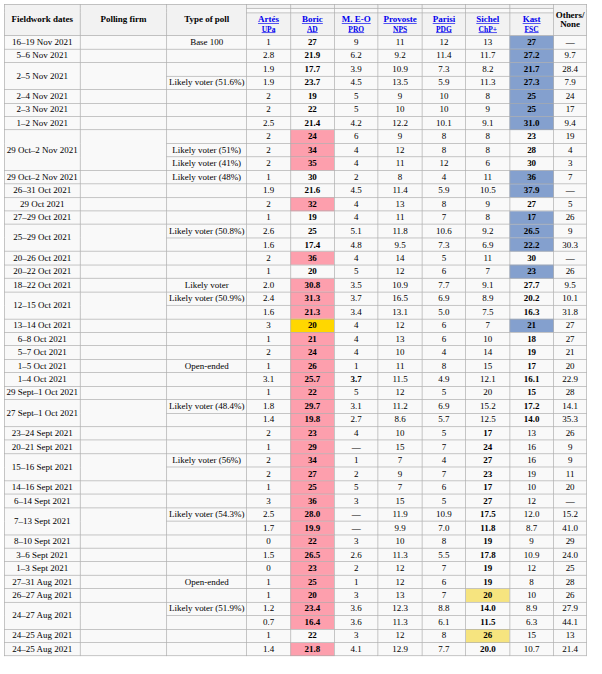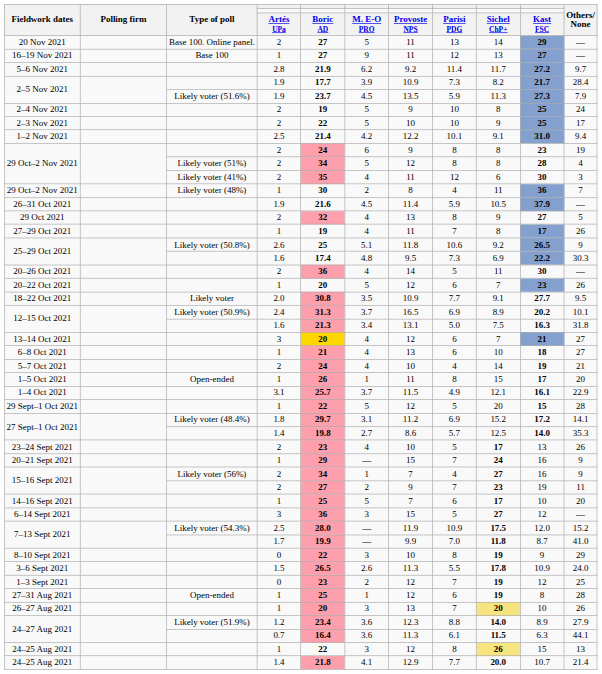 <table class="wikitable" style="text-align:center;font-size:85%;line-height:14px;">
 <tr bgcolor=lightgray>
 <th rowspan="3">Fieldwork dates</th>
 <th rowspan="3" style="width:125px;">Polling firm</th>
 <th rowspan="3">Type of poll</th>
 <th style="width:60px;"></th>
 <th style="width:60px;"></th>
 <th style="width:60px;"></th>
 <th style="width:60px;"></th>
 <th style="width:60px;"></th>
 <th style="width:60px;"></th>
 <th style="width:60px;"></th>
 <th rowspan="3">Others/<br>None</th>
 </tr>
 <tr>
 <td bgcolor=></td>
 <td bgcolor=></td>
 <td bgcolor=></td>
 <td bgcolor=></td>
 <td bgcolor=></td>
 <td bgcolor=></td>
 <td bgcolor=></td>
 </tr>
 <tr>
 <th><a href='#'>Artés</a><br><small><a href='#'>UPa</a></small></th>
 <th><a href='#'>Boric</a><br><small><a href='#'>AD</a></small></th>
 <th><a href='#'>M. E-O</a><br><small><a href='#'>PRO</a></small></th>
 <th><a href='#'>Provoste</a><br><small><a href='#'>NPS</a></small></th>
 <th><a href='#'>Parisi</a><br><small><a href='#'>PDG</a></small></th>
 <th><a href='#'>Sichel</a><br><small><a href='#'>ChP+</a></small></th>
 <th><a href='#'>Kast</a><br><small><a href='#'>FSC</a></small></th>
+</tr>
+<tr>
+<td>20 Nov 2021</td>
+<td></td>
+<td>Base 100. Online panel.</td>
+<td>2</td>
+<td><strong>27</strong></td>
+<td>5</td>
+<td>11</td>
+<td>13</td>
+<td>14</td>
+<td bgcolor="#84A0CE"><strong>29</strong></td>
+<td>—</td>
 </tr>
 <tr>
 <td>16–19 Nov 2021</td>
 <td></td>
 <td>Base 100</td>
 <td>1</td>
 <td><strong>27</strong></td>
 <td>9</td>
 <td>11</td>
 <td>12</td>
 <td>13</td>
 <td bgcolor="#84A0CE"><strong>27</strong></td>
 <td>—</td>
 </tr>
 <tr>
 <td>5–6 Nov 2021</td>
 <td></td>
 <td></td>
 <td>2.8</td>
 <td><strong>21.9</strong></td>
 <td>6.2</td>
 <td>9.2</td>
 <td>11.4</td>
 <td>11.7</td>
 <td bgcolor="#84A0CE"><strong>27.2</strong></td>
 <td>9.7</td>
 </tr>
 <tr>
 <td rowspan="2">2–5 Nov 2021</td>
 <td rowspan="2"></td>
 <td></td>
 <td>1.9</td>
 <td><strong>17.7</strong></td>
 <td>3.9</td>
 <td>10.9</td>
 <td>7.3</td>
 <td>8.2</td>
 <td bgcolor="#84A0CE"><strong>21.7</strong></td>
 <td>28.4</td>
 </tr>
 <tr>
 <td>Likely voter (51.6%)</td>
 <td>1.9</td>
 <td><strong>23.7</strong></td>
 <td>4.5</td>
 <td>13.5</td>
 <td>5.9</td>
 <td>11.3</td>
 <td bgcolor="#84A0CE"><strong>27.3</strong></td>
 <td>7.9</td>
 </tr>
 <tr>
 <td>2–4 Nov 2021</td>
 <td></td>
 <td></td>
 <td>2</td>
 <td><strong>19</strong></td>
 <td>5</td>
 <td>9</td>
 <td>10</td>
 <td>8</td>
 <td bgcolor="#84A0CE"><strong>25</strong></td>
 <td>24</td>
 </tr>
 <tr>
 <td>2–3 Nov 2021</td>
 <td></td>
 <td></td>
 <td>2</td>
 <td><strong>22</strong></td>
 <td>5</td>
 <td>10</td>
 <td>10</td>
 <td>9</td>
 <td bgcolor="#84A0CE"><strong>25</strong></td>
 <td>17</td>
 </tr>
 <tr>
 <td>1–2 Nov 2021</td>
 <td></td>
 <td></td>
 <td>2.5</td>
 <td><strong>21.4</strong></td>
 <td>4.2</td>
 <td>12.2</td>
 <td>10.1</td>
 <td>9.1</td>
 <td bgcolor="#84A0CE"><strong>31.0</strong></td>
 <td>9.4</td>
 </tr>
 <tr>
 <td rowspan="3">29 Oct–2 Nov 2021</td>
 <td rowspan="3"></td>
 <td></td>
 <td>2</td>
 <td bgcolor="#FD9FAD"><strong>24</strong></td>
 <td>6</td>
 <td>9</td>
 <td>8</td>
 <td>8</td>
 <td><strong>23</strong></td>
 <td>19</td>
 </tr>
 <tr>
 <td>Likely voter (51%)</td>
 <td>2</td>
 <td bgcolor="#FD9FAD"><strong>34</strong></td>
-<td>4</td>
+<td>5</td>
 <td>12</td>
 <td>8</td>
 <td>8</td>
 <td><strong>28</strong></td>
 <td>4</td>
 </tr>
 <tr>
 <td>Likely voter (41%)</td>
 <td>2</td>
 <td bgcolor="#FD9FAD"><strong>35</strong></td>
 <td>4</td>
 <td>11</td>
 <td>12</td>
 <td>6</td>
 <td><strong>30</strong></td>
 <td>3</td>
 </tr>
 <tr>
 <td>29 Oct–2 Nov 2021</td>
 <td></td>
 <td>Likely voter (48%)</td>
 <td>1</td>
 <td><strong>30</strong></td>
 <td>2</td>
 <td>8</td>
 <td>4</td>
 <td>11</td>
 <td bgcolor="#84A0CE"><strong>36</strong></td>
 <td>7</td>
 </tr>
 <tr>
 <td>26–31 Oct 2021</td>
 <td></td>
 <td></td>
 <td>1.9</td>
 <td><strong>21.6</strong></td>
 <td>4.5</td>
 <td>11.4</td>
 <td>5.9</td>
 <td>10.5</td>
 <td bgcolor="#84A0CE"><strong>37.9</strong></td>
 <td>—</td>
 </tr>
 <tr>
 <td>29 Oct 2021</td>
 <td></td>
 <td></td>
 <td>2</td>
 <td bgcolor="#FD9FAD"><strong>32</strong></td>
 <td>4</td>
 <td>13</td>
 <td>8</td>
 <td>9</td>
 <td><strong>27</strong></td>
 <td>5</td>
 </tr>
 <tr>
 <td>27–29 Oct 2021</td>
 <td></td>
 <td></td>
 <td>1</td>
 <td><strong>19</strong></td>
 <td>4</td>
 <td>11</td>
 <td>7</td>
 <td>8</td>
 <td bgcolor="#84A0CE"><strong>17</strong></td>
 <td>26</td>
 </tr>
 <tr>
 <td rowspan="2">25–29 Oct 2021</td>
 <td rowspan="2"></td>
 <td>Likely voter (50.8%)</td>
 <td>2.6</td>
 <td><strong>25</strong></td>
 <td>5.1</td>
 <td>11.8</td>
 <td>10.6</td>
 <td>9.2</td>
 <td bgcolor="#84A0CE"><strong>26.5</strong></td>
 <td>9</td>
 </tr>
 <tr>
 <td></td>
 <td>1.6</td>
 <td><strong>17.4</strong></td>
 <td>4.8</td>
 <td>9.5</td>
 <td>7.3</td>
 <td>6.9</td>
 <td bgcolor="#84A0CE"><strong>22.2</strong></td>
 <td>30.3</td>
 </tr>
 <tr>
 <td>20–26 Oct 2021</td>
 <td></td>
 <td></td>
 <td>2</td>
 <td bgcolor="#FD9FAD"><strong>36</strong></td>
 <td>4</td>
 <td>14</td>
 <td>5</td>
 <td>11</td>
 <td><strong>30</strong></td>
 <td>—</td>
 </tr>
 <tr>
 <td>20–22 Oct 2021</td>
 <td></td>
 <td></td>
 <td>1</td>
 <td><strong>20</strong></td>
 <td>5</td>
 <td>12</td>
 <td>6</td>
 <td>7</td>
 <td bgcolor="#84A0CE"><strong>23</strong></td>
 <td>26</td>
 </tr>
 <tr>
 <td>18–22 Oct 2021</td>
 <td></td>
 <td>Likely voter</td>
 <td>2.0</td>
 <td bgcolor="#FD9FAD"><strong>30.8 </strong></td>
 <td>3.5</td>
 <td>10.9</td>
 <td>7.7</td>
 <td>9.1</td>
 <td><strong>27.7</strong></td>
 <td>9.5</td>
 </tr>
 <tr>
 <td rowspan="2">12–15 Oct 2021</td>
 <td rowspan="2"></td>
 <td>Likely voter (50.9%)</td>
 <td>2.4</td>
 <td bgcolor="#FD9FAD"><strong>31.3 </strong></td>
 <td>3.7</td>
 <td>16.5</td>
 <td>6.9</td>
 <td>8.9</td>
 <td><strong>20.2</strong></td>
 <td>10.1</td>
 </tr>
 <tr>
 <td></td>
 <td>1.6</td>
 <td bgcolor="#FD9FAD"><strong>21.3</strong></td>
 <td>3.4</td>
 <td>13.1</td>
 <td>5.0</td>
 <td>7.5</td>
 <td><strong>16.3</strong></td>
 <td>31.8</td>
 </tr>
 <tr>
 <td>13–14 Oct 2021</td>
 <td></td>
 <td></td>
 <td>3</td>
 <td style="background: gold;"><strong>20</strong></td>
 <td>4</td>
 <td>12</td>
 <td>6</td>
 <td>7</td>
 <td bgcolor="#84A0CE"><strong>21</strong></td>
 <td>27</td>
 </tr>
 <tr>
 <td>6–8 Oct 2021</td>
 <td></td>
 <td></td>
 <td>1</td>
 <td bgcolor="#FD9FAD"><strong>21</strong></td>
 <td>4</td>
 <td>13</td>
 <td>6</td>
 <td>10</td>
 <td><strong>18</strong></td>
 <td>27</td>
 </tr>
 <tr>
 <td>5–7 Oct 2021</td>
 <td></td>
 <td></td>
 <td>2</td>
 <td bgcolor="#FD9FAD"><strong>24</strong></td>
 <td>4</td>
 <td>10</td>
 <td>4</td>
 <td>14</td>
 <td><strong>19</strong></td>
 <td>21</td>
 </tr>
 <tr>
 <td>1–5 Oct 2021</td>
 <td></td>
 <td>Open-ended</td>
 <td>1</td>
 <td bgcolor="#FD9FAD"><strong>26</strong></td>
 <td>1</td>
 <td>11</td>
 <td>8</td>
 <td>15</td>
 <td><strong>17</strong></td>
 <td>20</td>
 </tr>
 <tr>
 <td>1–4 Oct 2021</td>
 <td></td>
 <td></td>
 <td>3.1</td>
 <td bgcolor="#FD9FAD"><strong>25.7</strong></td>
-<td><strong>3.7</strong></td>
+<td>3.7</td>
 <td>11.5</td>
 <td>4.9</td>
 <td>12.1</td>
 <td><strong>16.1</strong></td>
 <td>22.9</td>
 </tr>
 <tr>
 <td>29 Sept–1 Oct 2021</td>
 <td></td>
 <td></td>
 <td>1</td>
 <td bgcolor="#FD9FAD"><strong>22</strong></td>
 <td>5</td>
 <td>12</td>
 <td>5</td>
 <td>20</td>
 <td><strong>15</strong></td>
 <td>28</td>
 </tr>
 <tr>
 <td rowspan="2">27 Sept–1 Oct 2021</td>
 <td rowspan="2"></td>
 <td>Likely voter (48.4%)</td>
 <td>1.8</td>
 <td bgcolor="#FD9FAD"><strong>29.7 </strong></td>
 <td>3.1</td>
 <td>11.2</td>
 <td>6.9</td>
 <td>15.2</td>
 <td><strong> 17.2</strong></td>
 <td>14.1</td>
 </tr>
 <tr>
 <td></td>
 <td>1.4</td>
 <td bgcolor="#FD9FAD"><strong>19.8</strong></td>
 <td>2.7</td>
 <td>8.6</td>
 <td>5.7</td>
 <td>12.5</td>
 <td><strong>14.0</strong></td>
 <td>35.3</td>
 </tr>
 <tr>
 <td>23–24 Sept 2021</td>
 <td></td>
 <td></td>
 <td>2</td>
 <td bgcolor="#FD9FAD"><strong>23</strong></td>
 <td>4</td>
 <td>10</td>
 <td>5</td>
 <td><strong>17</strong></td>
 <td>13</td>
 <td>26</td>
 </tr>
 <tr>
 <td>20–21 Sept 2021</td>
 <td></td>
 <td></td>
 <td>1</td>
 <td bgcolor="#FD9FAD"><strong>29</strong></td>
 <td>—</td>
 <td>15</td>
 <td>7</td>
 <td><strong>24</strong></td>
 <td>16</td>
 <td>9</td>
 </tr>
 <tr>
 <td rowspan="2">15–16 Sept 2021</td>
 <td rowspan="2"></td>
 <td>Likely voter (56%)</td>
 <td>2</td>
 <td bgcolor="#FD9FAD"><strong>34</strong></td>
 <td>1</td>
 <td>7</td>
 <td>4</td>
 <td><strong>27</strong></td>
 <td>16</td>
 <td>9</td>
 </tr>
 <tr>
 <td></td>
 <td>2</td>
 <td bgcolor="#FD9FAD"><strong>27</strong></td>
 <td>2</td>
 <td>9</td>
 <td>7</td>
 <td><strong>23</strong></td>
 <td>19</td>
 <td>11</td>
 </tr>
 <tr>
 <td>14–16 Sept 2021</td>
 <td></td>
 <td></td>
 <td>1</td>
 <td bgcolor="#FD9FAD"><strong>25</strong></td>
 <td>5</td>
 <td>7</td>
 <td>6</td>
 <td><strong>17</strong></td>
 <td>10</td>
 <td>20</td>
 </tr>
 <tr>
 <td>6–14 Sept 2021</td>
 <td></td>
 <td></td>
 <td>3</td>
 <td bgcolor="#FD9FAD"><strong>36</strong></td>
 <td>3</td>
 <td>15</td>
 <td>5</td>
 <td><strong>27</strong></td>
 <td>12</td>
 <td>—</td>
 </tr>
 <tr>
 <td rowspan="2">7–13 Sept 2021</td>
 <td rowspan="2"></td>
 <td>Likely voter (54.3%)</td>
 <td>2.5</td>
 <td bgcolor="#FD9FAD"><strong>28.0</strong></td>
 <td>—</td>
 <td>11.9</td>
 <td>10.9</td>
 <td><strong>17.5</strong></td>
 <td>12.0</td>
 <td>15.2</td>
 </tr>
 <tr>
 <td></td>
 <td>1.7</td>
 <td bgcolor="#FD9FAD"><strong>19.9</strong></td>
 <td>—</td>
 <td>9.9</td>
 <td>7.0</td>
 <td><strong>11.8</strong></td>
 <td>8.7</td>
 <td>41.0</td>
 </tr>
 <tr>
 <td>8–10 Sept 2021</td>
 <td></td>
 <td></td>
 <td>0</td>
 <td bgcolor="#FD9FAD"><strong>22</strong></td>
 <td>3</td>
 <td>10</td>
 <td>8</td>
 <td><strong>19</strong></td>
 <td>9</td>
 <td>29</td>
 </tr>
 <tr>
 <td>3–6 Sept 2021</td>
 <td></td>
 <td></td>
 <td>1.5</td>
 <td bgcolor="#FD9FAD"><strong>26.5</strong></td>
 <td>2.6</td>
 <td>11.3</td>
 <td>5.5</td>
 <td><strong>17.8</strong></td>
 <td>10.9</td>
 <td>24.0</td>
 </tr>
 <tr>
 <td>1–3 Sept 2021</td>
 <td></td>
 <td></td>
 <td>0</td>
 <td bgcolor="#FD9FAD"><strong>23</strong></td>
 <td>2</td>
 <td>12</td>
 <td>7</td>
 <td><strong>19</strong></td>
 <td>12</td>
 <td>25</td>
 </tr>
 <tr>
 <td>27–31 Aug 2021</td>
 <td></td>
 <td>Open-ended</td>
 <td>1</td>
 <td bgcolor="#FD9FAD"><strong>25</strong></td>
 <td>1</td>
 <td>12</td>
 <td>6</td>
 <td><strong>19</strong></td>
 <td>8</td>
 <td>28</td>
 </tr>
 <tr>
 <td>26–27 Aug 2021</td>
 <td></td>
 <td></td>
 <td>1</td>
 <td bgcolor="#FD9FAD"><strong>20</strong></td>
 <td>3</td>
 <td>13</td>
 <td>7</td>
 <td bgcolor="#F6E47F"><strong>20</strong></td>
 <td>10</td>
 <td>26</td>
 </tr>
 <tr>
 <td rowspan="2">24–27 Aug 2021</td>
 <td rowspan="2"></td>
 <td>Likely voter (51.9%)</td>
 <td>1.2</td>
 <td bgcolor="#FD9FAD"><strong>23.4</strong></td>
 <td>3.6</td>
 <td>12.3</td>
 <td>8.8</td>
 <td><strong>14.0</strong></td>
 <td>8.9</td>
 <td>27.9</td>
 </tr>
 <tr>
 <td></td>
 <td>0.7</td>
 <td bgcolor="#FD9FAD"><strong>16.4</strong></td>
 <td>3.6</td>
 <td>11.3</td>
 <td>6.1</td>
 <td><strong>11.5</strong></td>
 <td>6.3</td>
 <td>44.1</td>
 </tr>
 <tr>
 <td>24–25 Aug 2021</td>
 <td></td>
 <td></td>
 <td>1</td>
 <td><strong>22</strong></td>
 <td>3</td>
 <td>12</td>
 <td>8</td>
 <td bgcolor="#F6E47F"><strong>26</strong></td>
 <td>15</td>
 <td>13</td>
 </tr>
 <tr>
 <td>24–25 Aug 2021</td>
 <td></td>
 <td></td>
 <td>1.4</td>
 <td bgcolor="#FD9FAD"><strong>21.8</strong></td>
 <td>4.1</td>
 <td>12.9</td>
 <td>7.7</td>
 <td><strong>20.0</strong></td>
 <td>10.7</td>
 <td>21.4</td>
 </tr>
 </table>
